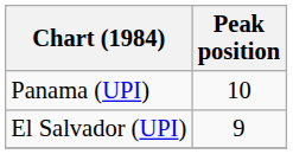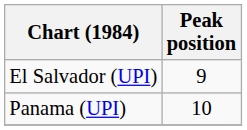 <table class="wikitable sortable">
 <tr>
 <th>Chart (1984)</th>
 <th>Peak<br>position</th>
 </tr>
 <tr>
+<td>El Salvador (<a href='#'>UPI</a>)</td>
+<td align="center">9</td>
+</tr>
+<tr>
 <td>Panama (<a href='#'>UPI</a>)</td>
 <td align="center">10</td>
 </tr>
 <tr>
-<td>El Salvador (<a href='#'>UPI</a>)</td>
-<td align="center">9</td>
-</tr>
-<tr>
 </tr>
 </table>
